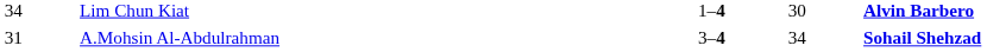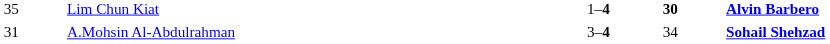 <table width="100%" cellspacing="5">
 <tr>
 <th width=5%></th>
 <th width=40%></th>
 <th width=10%></th>
 <th width=5%></th>
 <th width=40%></th>
 </tr>
 <tr>
-<td>34</td>
+<td>35</td>
 <td> <a href='#'>Lim Chun Kiat</a></td>
 <td align="center">1–<strong>4</strong></td>
-<td>30</td>
+<td><strong>30</strong></td>
 <td> <strong><a href='#'>Alvin Barbero</a></strong></td>
 </tr>
 <tr>
 <td>31</td>
 <td> <a href='#'>A.Mohsin Al-Abdulrahman</a></td>
 <td align="center">3–<strong>4</strong></td>
 <td>34</td>
 <td> <strong><a href='#'>Sohail Shehzad</a></strong></td>
 </tr>
 </table>
